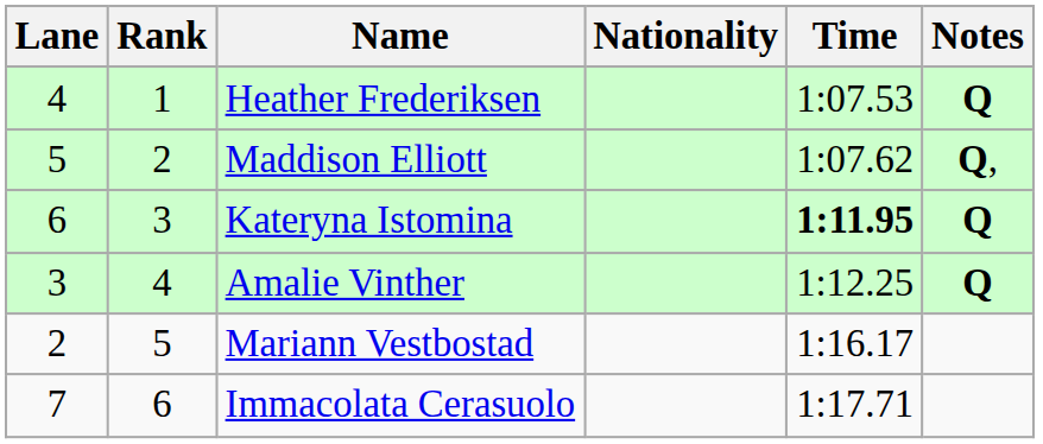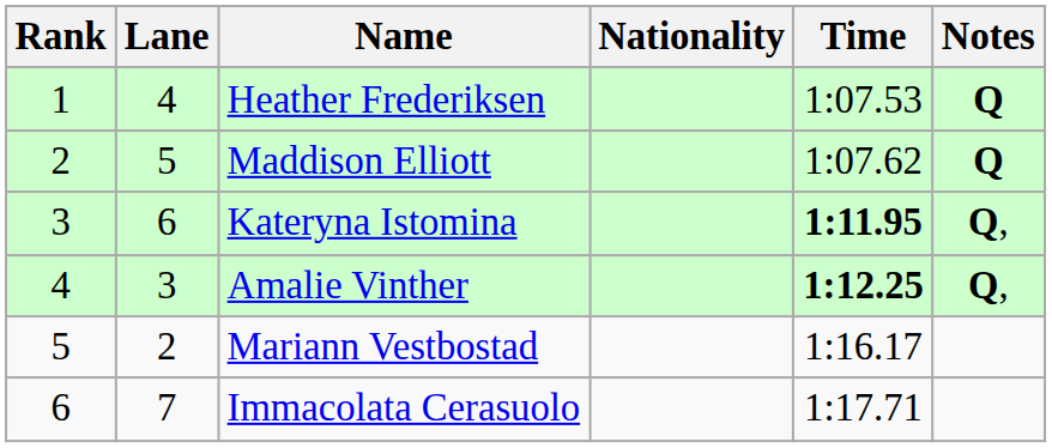 <table class="wikitable">
 <tr>
+<th>Rank</th>
 <th>Lane</th>
-<th>Rank</th>
 <th>Name</th>
 <th>Nationality</th>
 <th>Time</th>
 <th>Notes</th>
 </tr>
 <tr bgcolor=ccffcc>
+<td align=center>1</td>
 <td align=center>4</td>
-<td align=center>1</td>
 <td><a href='#'>Heather Frederiksen</a></td>
 <td></td>
 <td align=center>1:07.53</td>
 <td align=center><strong>Q</strong></td>
 </tr>
 <tr bgcolor=ccffcc>
+<td align=center>2</td>
 <td align=center>5</td>
-<td align=center>2</td>
 <td><a href='#'>Maddison Elliott</a></td>
 <td></td>
 <td align=center>1:07.62</td>
-<td align=center><strong>Q</strong>, <strong></strong></td>
-</tr>
-<tr bgcolor=ccffcc>
-<td align=center>6</td>
-<td align=center>3</td>
-<td><a href='#'>Kateryna Istomina</a></td>
-<td></td>
-<td align=center><strong>1:11.95</strong></td>
 <td align=center><strong>Q</strong></td>
 </tr>
 <tr bgcolor=ccffcc>
 <td align=center>3</td>
+<td align=center>6</td>
+<td><a href='#'>Kateryna Istomina</a></td>
+<td></td>
+<td align=center><strong>1:11.95</strong></td>
+<td align=center><strong>Q</strong>, <strong></strong></td>
+</tr>
+<tr bgcolor=ccffcc>
 <td align=center>4</td>
+<td align=center>3</td>
 <td><a href='#'>Amalie Vinther</a></td>
 <td></td>
-<td align=center>1:12.25</td>
-<td align=center><strong>Q</strong></td>
+<td align=center><strong>1:12.25</strong></td>
+<td align=center><strong>Q</strong>, <strong></strong></td>
 </tr>
 <tr>
+<td align=center>5</td>
 <td align=center>2</td>
-<td align=center>5</td>
 <td><a href='#'>Mariann Vestbostad</a></td>
 <td></td>
 <td align=center>1:16.17</td>
 <td align=center></td>
 </tr>
 <tr>
+<td align=center>6</td>
 <td align=center>7</td>
-<td align=center>6</td>
 <td><a href='#'>Immacolata Cerasuolo</a></td>
 <td></td>
 <td align=center>1:17.71</td>
 <td align=center></td>
 </tr>
 </table>
